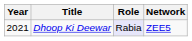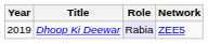 <table class="wikitable sortable plainrowheaders">
 <tr style="text-align:center;">
 <th scope="col">Year</th>
 <th scope="col">Title</th>
 <th scope="col">Role</th>
 <th scope="col">Network</th>
 </tr>
 <tr>
-<td>2021</td>
+<td>2019</td>
 <td><em><a href='#'>Dhoop Ki Deewar</a></em></td>
 <td style="background: lavender;">Rabia</td>
 <td><a href='#'>ZEE5</a></td>
 </tr>
 </table>
